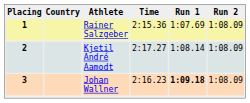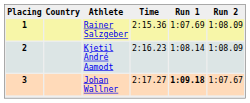 <table style="border-style:solid;border-width:1px;border-color:#808080;background-color:#EFEFEF" cellspacing="2" cellpadding="2" width="380px">
 <tr bgcolor="#EFEFEF">
 <th>Placing</th>
 <th>Country</th>
 <th>Athlete</th>
 <th>Time</th>
 <th>Run 1</th>
 <th>Run 2</th>
 </tr>
 <tr align="center" valign="top" bgcolor="#F7F6A8">
 <th>1</th>
 <td></td>
 <td align="left"><a href='#'>Rainer Salzgeber</a></td>
 <td align="left">2:15.36</td>
 <td>1:07.69</td>
 <td>1:08.09</td>
 </tr>
 <tr align="center" valign="top" bgcolor="#DCE5E5">
 <th>2</th>
 <td></td>
 <td align="left"><a href='#'>Kjetil André Aamodt</a></td>
-<td align="left">2:17.27</td>
+<td align="left">2:16.23</td>
 <td>1:08.14</td>
 <td>1:08.09</td>
 </tr>
 <tr align="center" valign="top" bgcolor="#FFDAB9">
 <th>3</th>
 <td></td>
 <td align="left"><a href='#'>Johan Wallner</a></td>
-<td align="left">2:16.23</td>
+<td align="left">2:17.27</td>
 <td><strong>1:09.18</strong></td>
-<td>1:08.09</td>
+<td>1:07.67</td>
 </tr>
 <tr align="center" valign="top" bgcolor="#FFFFFF">
 </tr>
 </table>
